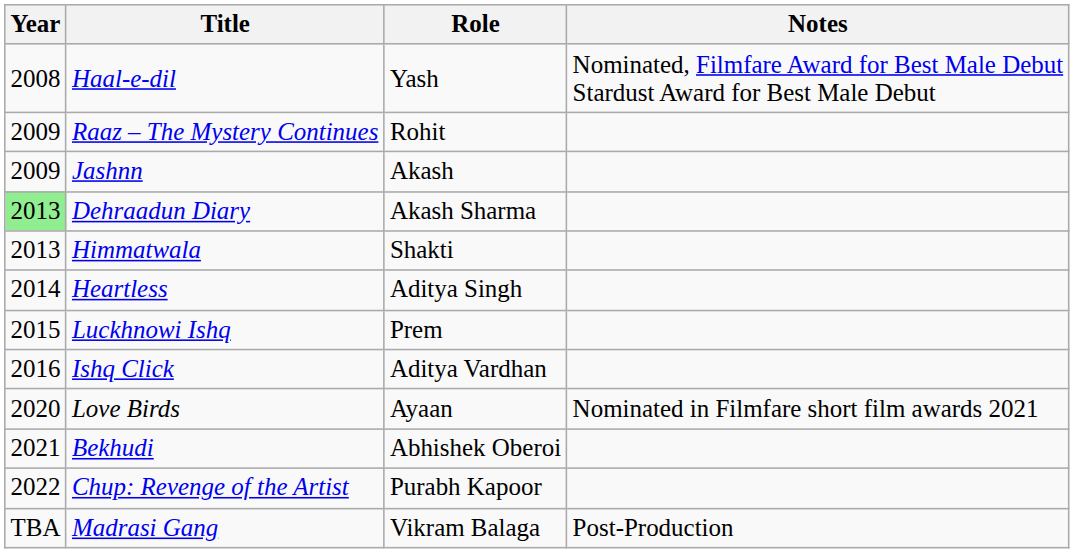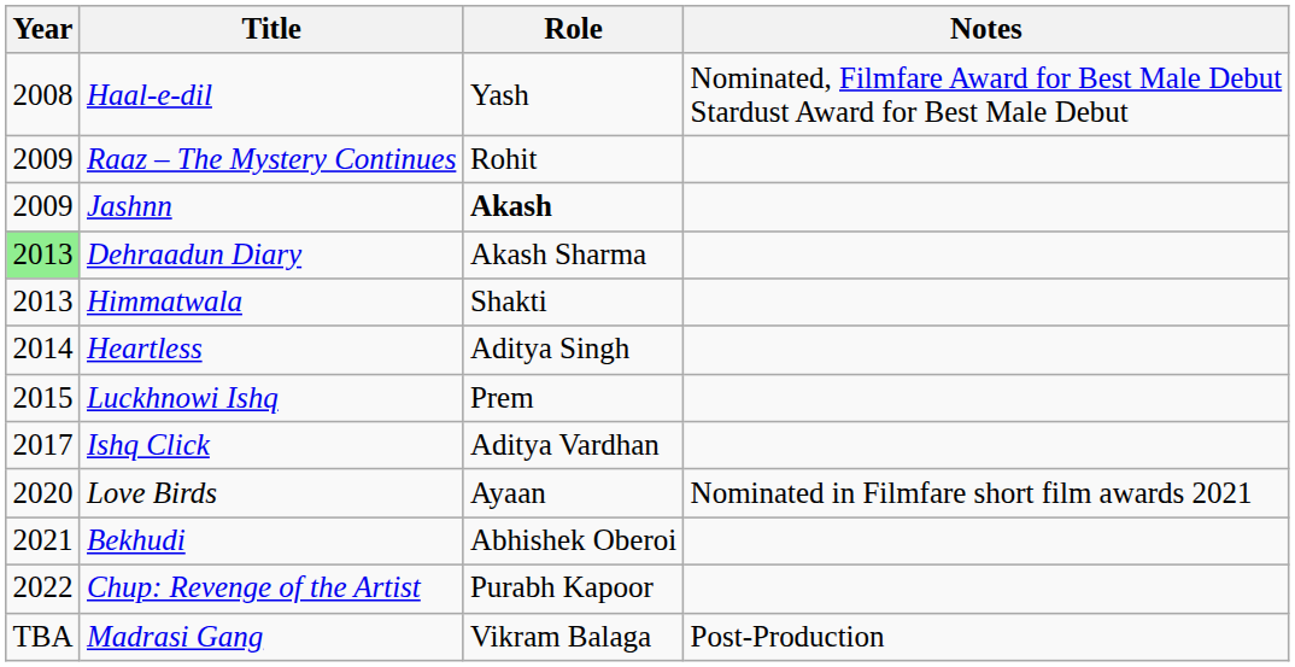 <table class="wikitable sortable plainrowheaders">
 <tr style="text-align:center;">
 <th scope="col">Year</th>
 <th scope="col">Title</th>
 <th scope="col">Role</th>
 <th scope="col" class="unsortable">Notes</th>
 </tr>
 <tr>
 <td>2008</td>
 <td><em><a href='#'>Haal-e-dil</a></em></td>
 <td>Yash</td>
 <td>Nominated, <a href='#'>Filmfare Award for Best Male Debut</a> <br> Stardust Award for Best Male Debut</td>
 </tr>
 <tr>
 <td>2009</td>
 <td><em><a href='#'>Raaz – The Mystery Continues</a></em></td>
 <td>Rohit</td>
 <td></td>
 </tr>
 <tr>
 <td>2009</td>
 <td><em><a href='#'>Jashnn</a></em></td>
-<td>Akash</td>
+<td><strong>Akash</strong></td>
 <td></td>
 </tr>
 <tr>
 <td style="background: lightgreen;">2013</td>
 <td><em><a href='#'>Dehraadun Diary</a></em></td>
 <td>Akash Sharma</td>
 <td></td>
 </tr>
 <tr>
 <td>2013</td>
 <td><em><a href='#'>Himmatwala</a></em></td>
 <td>Shakti</td>
 <td></td>
 </tr>
 <tr>
 <td>2014</td>
 <td><em><a href='#'>Heartless</a></em></td>
 <td>Aditya Singh</td>
 <td></td>
 </tr>
 <tr>
 <td>2015</td>
 <td><em><a href='#'>Luckhnowi Ishq</a></em></td>
 <td>Prem</td>
 <td></td>
 </tr>
 <tr>
-<td>2016</td>
+<td>2017</td>
 <td><em><a href='#'>Ishq Click</a></em></td>
 <td>Aditya Vardhan</td>
 <td></td>
 </tr>
 <tr>
 <td>2020</td>
 <td><em>Love Birds</em></td>
 <td>Ayaan</td>
 <td>Nominated in Filmfare short film awards 2021</td>
 </tr>
 <tr>
 <td>2021</td>
 <td><em><a href='#'>Bekhudi</a></em></td>
 <td>Abhishek Oberoi</td>
 <td></td>
 </tr>
 <tr>
 <td>2022</td>
 <td><em><a href='#'>Chup: Revenge of the Artist</a></em></td>
 <td>Purabh Kapoor</td>
 <td></td>
 </tr>
 <tr>
 <td>TBA</td>
 <td><em><a href='#'>Madrasi Gang</a></em></td>
 <td>Vikram Balaga</td>
 <td>Post-Production</td>
 </tr>
 </table>
